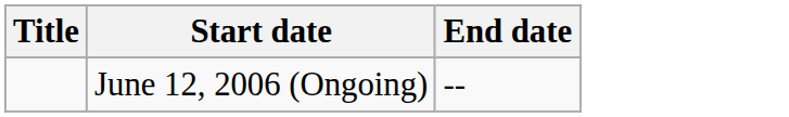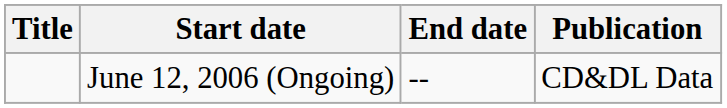 <table class="wikitable">
 <tr>
 <th>Title</th>
 <th>Start date</th>
 <th>End date</th>
+<th>Publication</th>
 </tr>
 <tr>
 <td></td>
 <td>June 12, 2006 (Ongoing)</td>
 <td>--</td>
+<td>CD&DL Data</td>
 </tr>
 </table>
